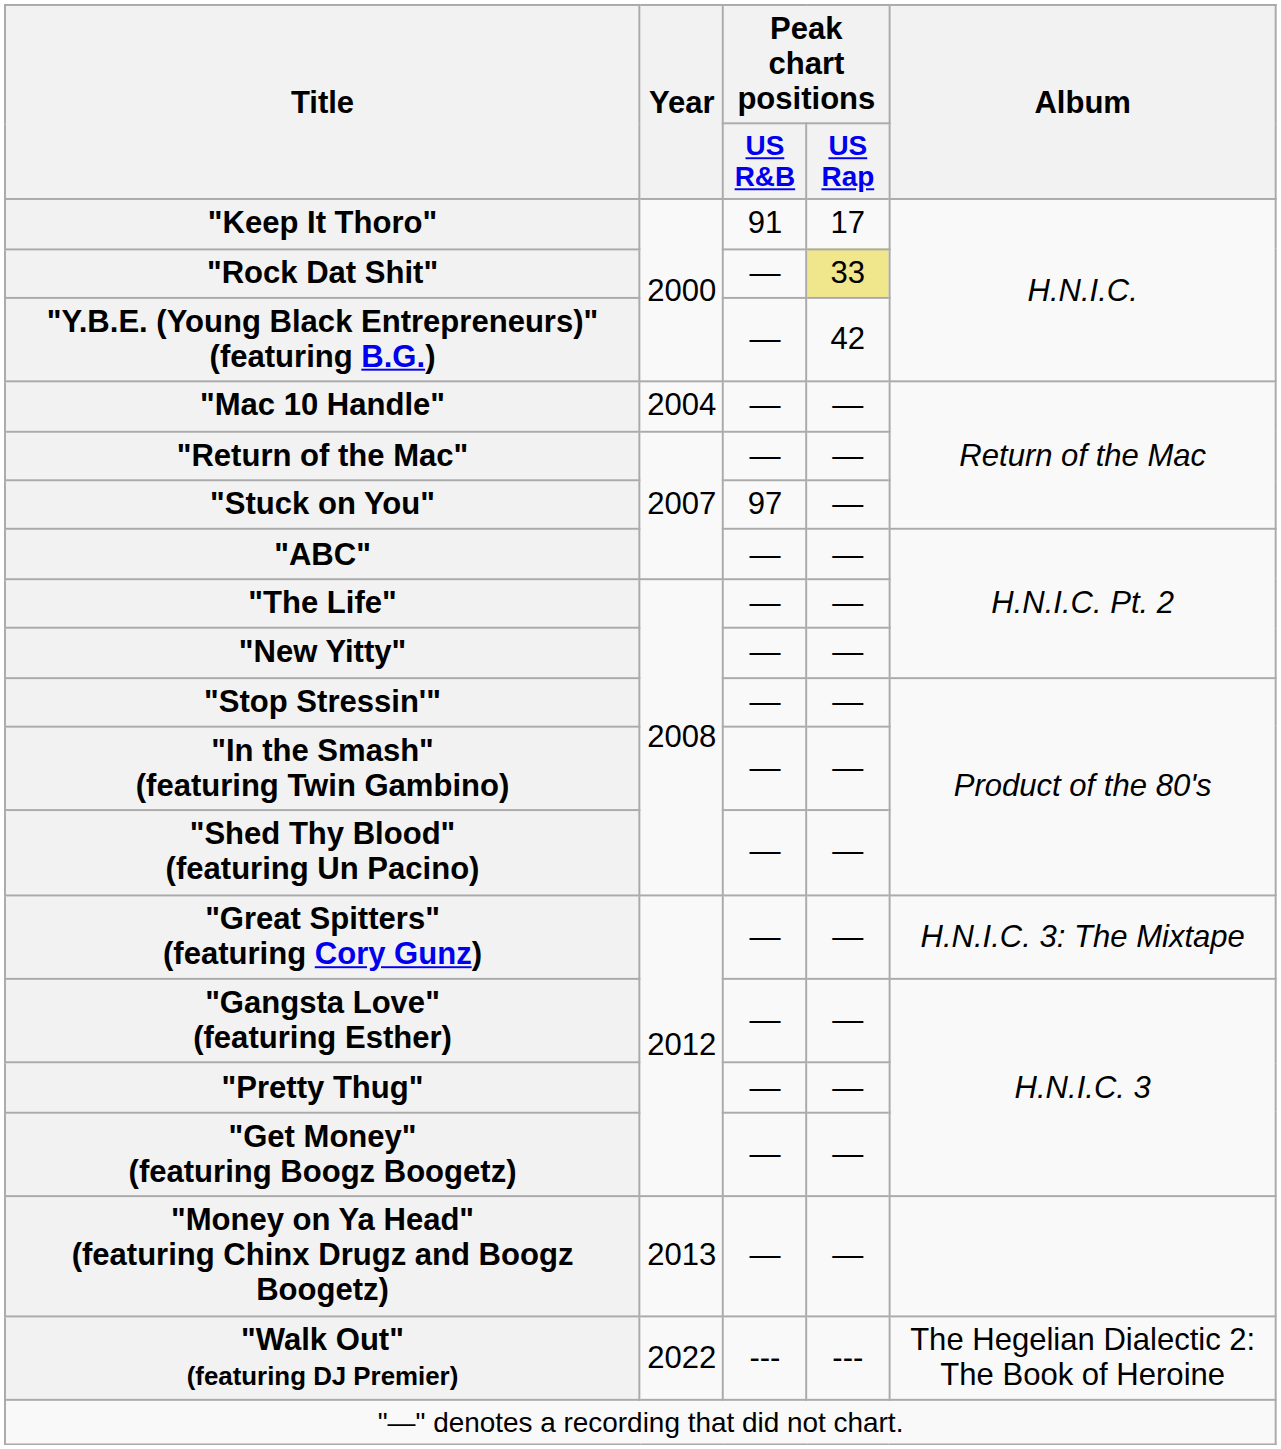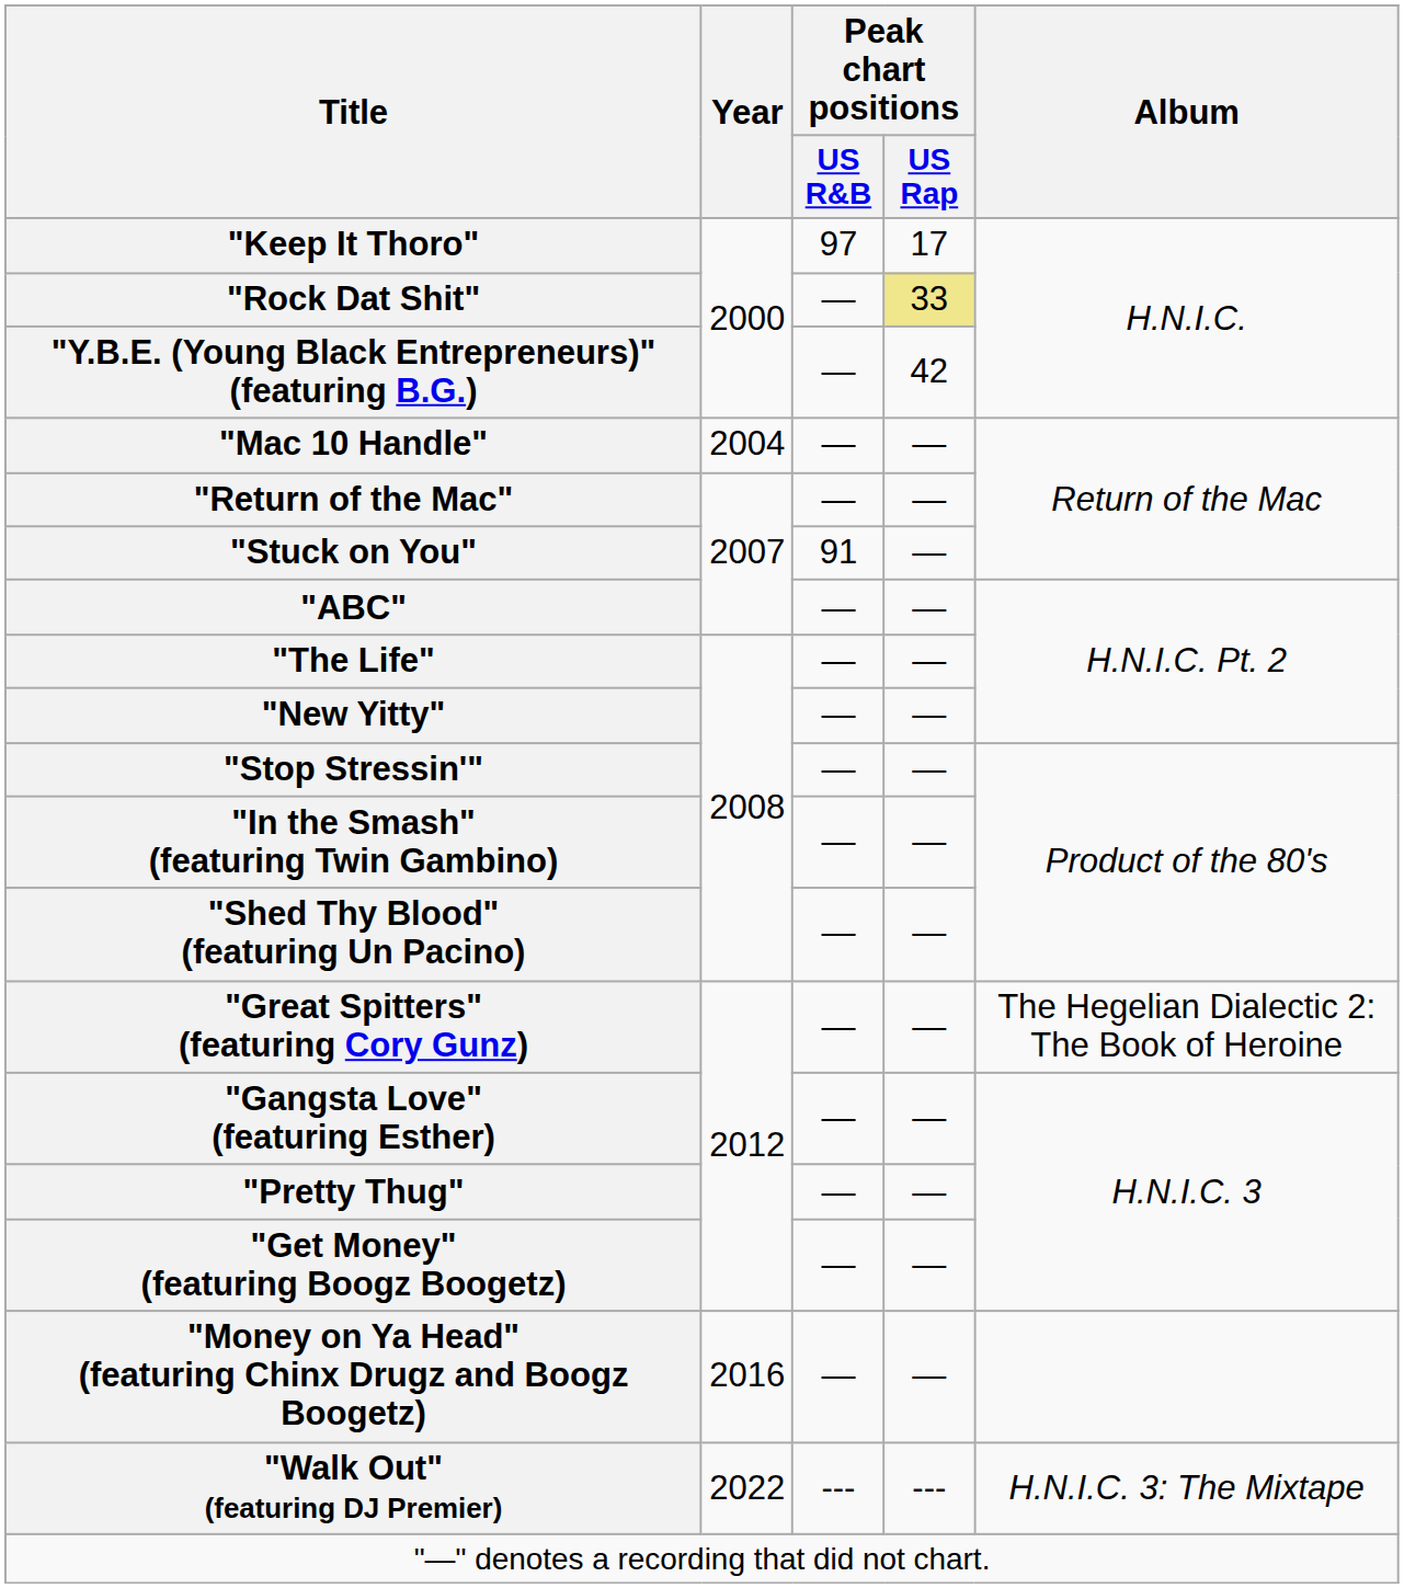 <table class="wikitable plainrowheaders" style="text-align:center;">
 <tr>
 <th scope="col" rowspan="2" style="width:20em;">Title</th>
 <th scope="col" rowspan="2" style="width:1em;">Year</th>
 <th scope="col" colspan="2">Peak chart positions</th>
 <th scope="col" rowspan="2" style="width:12em;">Album</th>
 </tr>
 <tr>
 <th scope="col" style="width:2.5em;font-size:90%;"><a href='#'>US R&B</a><br></th>
 <th scope="col" style="width:2.5em;font-size:90%;"><a href='#'>US Rap</a><br></th>
 </tr>
 <tr>
 <th scope="row">"Keep It Thoro"</th>
 <td rowspan="3">2000</td>
-<td>91</td>
+<td>97</td>
 <td>17</td>
 <td rowspan="3"><em>H.N.I.C.</em></td>
 </tr>
 <tr>
 <th scope="row">"Rock Dat Shit"</th>
 <td>—</td>
 <td style="background: khaki;">33</td>
 </tr>
 <tr>
 <th scope="row">"Y.B.E. (Young Black Entrepreneurs)"<br><span>(featuring <a href='#'>B.G.</a>)</span></th>
 <td>—</td>
 <td>42</td>
 </tr>
 <tr>
 <th scope="row">"Mac 10 Handle"</th>
 <td>2004</td>
 <td>—</td>
 <td>—</td>
 <td rowspan="3"><em>Return of the Mac</em></td>
 </tr>
 <tr>
 <th scope="row">"Return of the Mac"</th>
 <td rowspan="3">2007</td>
 <td>—</td>
 <td>—</td>
 </tr>
 <tr>
 <th scope="row">"Stuck on You"</th>
-<td>97</td>
+<td>91</td>
 <td>—</td>
 </tr>
 <tr>
 <th scope="row">"ABC"</th>
 <td>—</td>
 <td>—</td>
 <td rowspan="3"><em>H.N.I.C. Pt. 2</em></td>
 </tr>
 <tr>
 <th scope="row">"The Life"</th>
 <td rowspan="5">2008</td>
 <td>—</td>
 <td>—</td>
 </tr>
 <tr>
 <th scope="row">"New Yitty"</th>
 <td>—</td>
 <td>—</td>
 </tr>
 <tr>
 <th scope="row">"Stop Stressin'"</th>
 <td>—</td>
 <td>—</td>
 <td rowspan="3"><em>Product of the 80's</em></td>
 </tr>
 <tr>
 <th scope="row">"In the Smash"<br><span>(featuring Twin Gambino)</span></th>
 <td>—</td>
 <td>—</td>
 </tr>
 <tr>
 <th scope="row">"Shed Thy Blood"<br><span>(featuring Un Pacino)</span></th>
 <td>—</td>
 <td>—</td>
 </tr>
 <tr>
 <th scope="row">"Great Spitters"<br><span>(featuring <a href='#'>Cory Gunz</a>)</span></th>
 <td rowspan="4">2012</td>
 <td>—</td>
 <td>—</td>
-<td><em>H.N.I.C. 3: The Mixtape</em></td>
+<td>The Hegelian Dialectic 2: The Book of Heroine</td>
 </tr>
 <tr>
 <th scope="row">"Gangsta Love"<br><span>(featuring Esther)</span></th>
 <td>—</td>
 <td>—</td>
 <td rowspan="3"><em>H.N.I.C. 3</em></td>
 </tr>
 <tr>
 <th scope="row">"Pretty Thug"</th>
 <td>—</td>
 <td>—</td>
 </tr>
 <tr>
 <th scope="row">"Get Money"<br><span>(featuring Boogz Boogetz)</span></th>
 <td>—</td>
 <td>—</td>
 </tr>
 <tr>
 <th scope="row">"Money on Ya Head"<br><span>(featuring Chinx Drugz and Boogz Boogetz)</span></th>
-<td>2013</td>
+<td>2016</td>
 <td>—</td>
 <td>—</td>
 <td></td>
 </tr>
 <tr>
 <th scope="row">"Walk Out"<br><small>(featuring DJ Premier)</small></th>
 <td>2022</td>
 <td>---</td>
 <td>---</td>
-<td>The Hegelian Dialectic 2: The Book of Heroine</td>
+<td><em>H.N.I.C. 3: The Mixtape</em></td>
 </tr>
 <tr>
 <td colspan="14" style="font-size:90%">"—" denotes a recording that did not chart.</td>
 </tr>
 </table>
